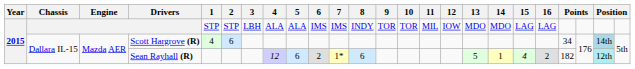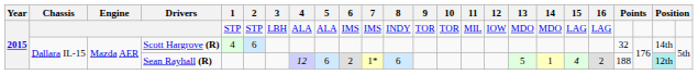 <table class="wikitable" style="text-align:center; font-size:85%;">
 <tr>
 <th>Year</th>
 <th>Chassis</th>
 <th>Engine</th>
 <th>Drivers</th>
 <th>1</th>
 <th>2</th>
 <th>3</th>
 <th>4</th>
 <th>5</th>
 <th>6</th>
 <th>7</th>
 <th>8</th>
 <th>9</th>
 <th>10</th>
 <th>11</th>
 <th>12</th>
 <th>13</th>
 <th>14</th>
 <th>15</th>
 <th>16</th>
 <th colspan=2>Points</th>
 <th colspan=2>Position</th>
 </tr>
 <tr>
 <th rowspan="3"><a href='#'>2015</a></th>
 <th colspan=3></th>
 <td><a href='#'>STP</a></td>
 <td><a href='#'>STP</a></td>
 <td><a href='#'>LBH</a></td>
 <td><a href='#'>ALA</a></td>
 <td><a href='#'>ALA</a></td>
 <td><a href='#'>IMS</a></td>
 <td><a href='#'>IMS</a></td>
 <td><a href='#'>INDY</a></td>
 <td><a href='#'>TOR</a></td>
 <td><a href='#'>TOR</a></td>
 <td><a href='#'>MIL</a></td>
 <td><a href='#'>IOW</a></td>
 <td><a href='#'>MDO</a></td>
 <td><a href='#'>MDO</a></td>
 <td><a href='#'>LAG</a></td>
 <td><a href='#'>LAG</a></td>
 <td></td>
 <td></td>
 <td></td>
 <td></td>
 </tr>
 <tr>
 <td rowspan=2><a href='#'>Dallara</a> IL-15</td>
 <td rowspan=2><a href='#'>Mazda</a> <a href='#'>AER</a></td>
 <td align="left"> <a href='#'>Scott Hargrove</a> <strong>(R)</strong></td>
 <td style="background:#DFFFDF;">4</td>
 <td style="background:#CFEAFF;">6</td>
 <td></td>
 <td></td>
 <td></td>
 <td></td>
 <td></td>
 <td></td>
 <td></td>
 <td></td>
 <td></td>
 <td></td>
 <td></td>
 <td></td>
 <td></td>
 <td></td>
-<td>34</td>
+<td>32</td>
 <td rowspan=2>176</td>
-<td style="background: lightblue;">14th</td>
+<td>14th</td>
 <td rowspan=2>5th</td>
 </tr>
 <tr>
 <td align="left"> <a href='#'>Sean Rayhall</a> <strong>(R)</strong></td>
 <td></td>
 <td></td>
 <td></td>
 <td style="background:#CFCFFF;"><em>12</em></td>
 <td style="background:#CFEAFF;">6</td>
 <td style="background:#DFDFDF;">2</td>
 <td style="background:#FFFFBF;">1*</td>
 <td style="background:#CFEAFF;">6</td>
 <td></td>
 <td></td>
 <td></td>
 <td></td>
 <td style="background:#DFFFDF;">5</td>
 <td style="background:#FFFFBF;">1</td>
 <td style="background:#DFFFDF;"><em>4</em></td>
 <td style="background:#DFDFDF;">2</td>
-<td>182</td>
+<td>188</td>
 <td style="background: paleturquoise;">12th</td>
 </tr>
 </table>
